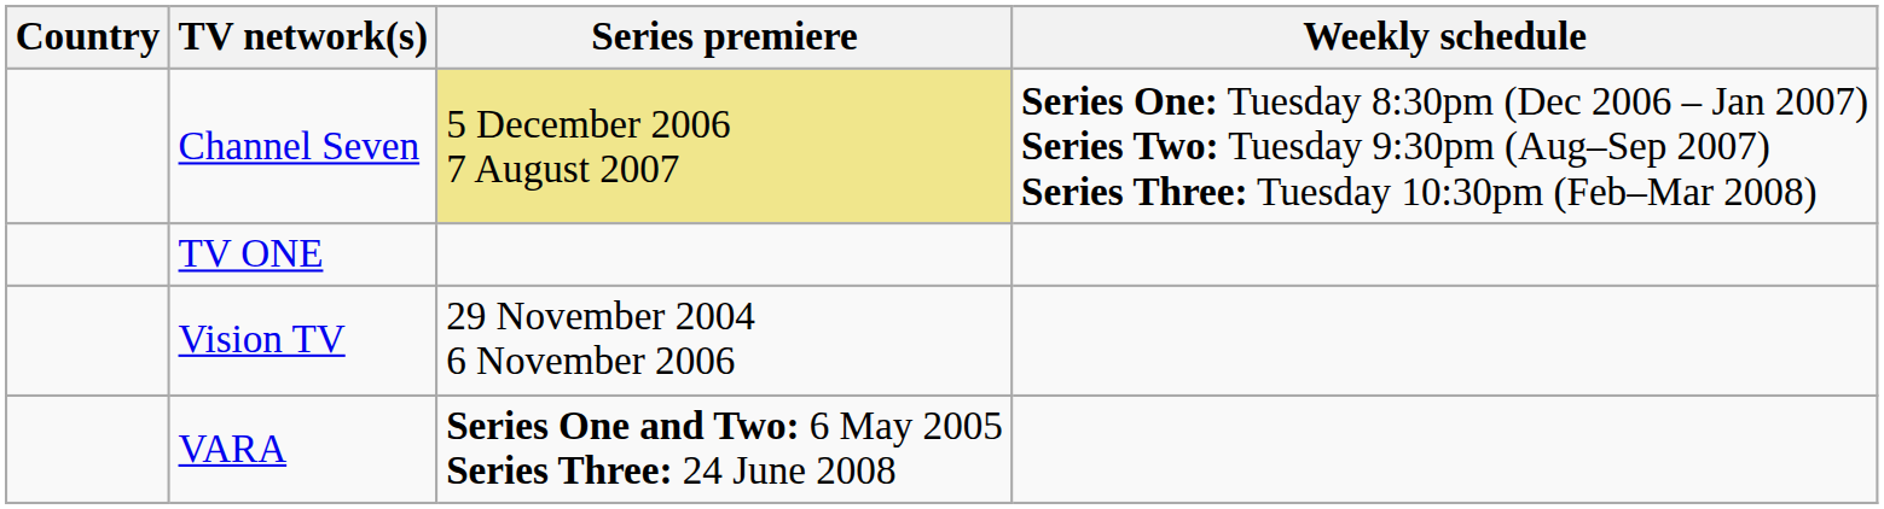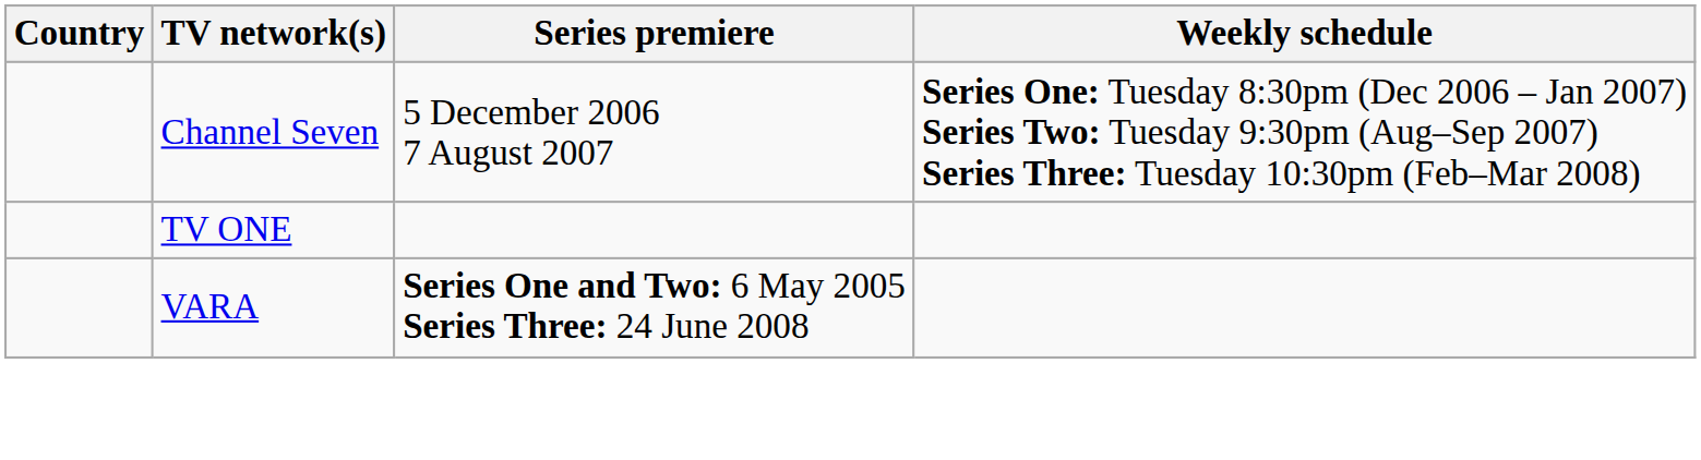 <table class="wikitable">
 <tr>
 <th>Country</th>
 <th>TV network(s)</th>
 <th>Series premiere</th>
 <th>Weekly schedule</th>
 </tr>
 <tr>
 <td></td>
 <td><a href='#'>Channel Seven</a></td>
-<td style="background: khaki;">5 December 2006<br>7 August 2007</td>
+<td>5 December 2006<br>7 August 2007</td>
 <td><strong>Series One:</strong> Tuesday 8:30pm (Dec 2006 – Jan 2007)<br> <strong>Series Two:</strong> Tuesday 9:30pm (Aug–Sep 2007)<br> <strong>Series Three:</strong> Tuesday 10:30pm (Feb–Mar 2008)</td>
 </tr>
 <tr>
 <td></td>
 <td><a href='#'>TV ONE</a></td>
 <td></td>
 <td></td>
 </tr>
 <tr>
 <td></td>
-<td><a href='#'>Vision TV</a></td>
-<td>29 November 2004 <br> 6 November 2006 <br></td>
-<td></td>
-</tr>
-<tr>
-<td></td>
 <td><a href='#'>VARA</a></td>
 <td><strong>Series One and Two:</strong> 6 May 2005 <br> <strong>Series Three:</strong> 24 June 2008</td>
 <td></td>
 </tr>
 </table>
